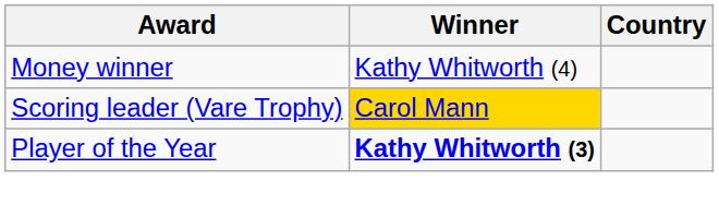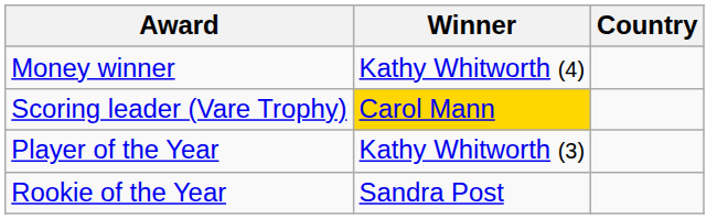 <table class="wikitable">
 <tr>
 <th>Award</th>
 <th>Winner</th>
 <th>Country</th>
 </tr>
 <tr>
 <td><a href='#'>Money winner</a></td>
 <td><a href='#'>Kathy Whitworth</a> <small>(4)</small></td>
 <td></td>
 </tr>
 <tr>
 <td><a href='#'>Scoring leader (Vare Trophy)</a></td>
 <td style="background: gold;"><a href='#'>Carol Mann</a></td>
 <td></td>
 </tr>
 <tr>
 <td><a href='#'>Player of the Year</a></td>
-<td><strong><a href='#'>Kathy Whitworth</a> <small>(3)</small></strong></td>
+<td><a href='#'>Kathy Whitworth</a> <small>(3)</small></td>
+<td></td>
+</tr>
+<tr>
+<td><a href='#'>Rookie of the Year</a></td>
+<td><a href='#'>Sandra Post</a></td>
 <td></td>
 </tr>
 </table>
